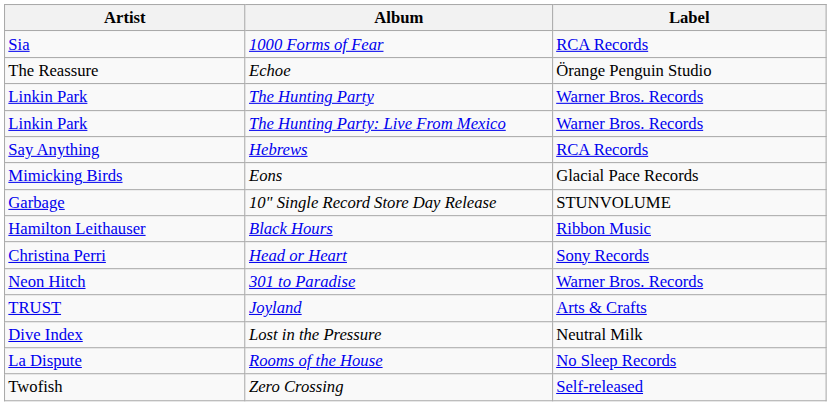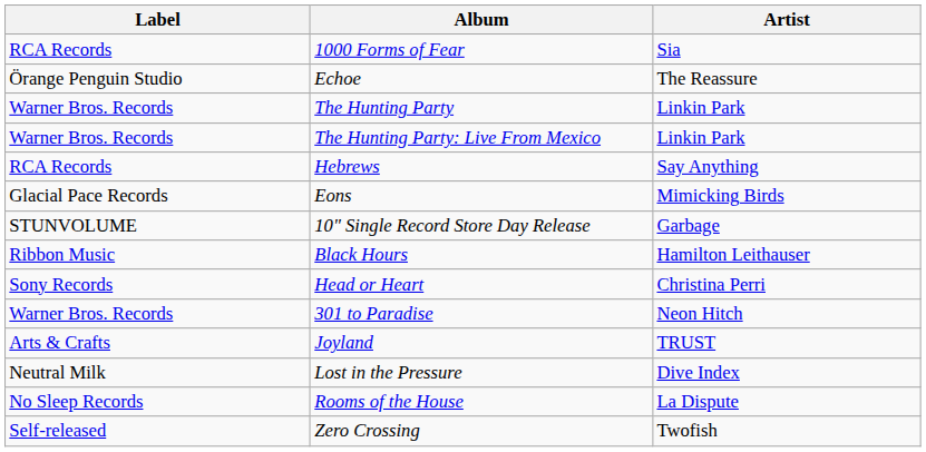 <table class="wikitable">
 <tr>
+<th scope="col" style="width:16em;">Label</th>
+<th scope="col" style="width:18em;">Album</th>
 <th scope="col" style="width:14em;">Artist</th>
-<th scope="col" style="width:18em;">Album</th>
-<th scope="col" style="width:16em;">Label</th>
 </tr>
 <tr>
+<td><a href='#'>RCA Records</a></td>
+<td><em><a href='#'>1000 Forms of Fear</a></em></td>
 <td><a href='#'>Sia</a></td>
-<td><em><a href='#'>1000 Forms of Fear</a></em></td>
-<td><a href='#'>RCA Records</a></td>
 </tr>
 <tr>
+<td>Örange Penguin Studio</td>
+<td><em>Echoe</em></td>
 <td>The Reassure</td>
-<td><em>Echoe</em></td>
-<td>Örange Penguin Studio</td>
 </tr>
 <tr>
+<td><a href='#'>Warner Bros. Records</a></td>
+<td><em><a href='#'>The Hunting Party</a></em></td>
 <td><a href='#'>Linkin Park</a></td>
-<td><em><a href='#'>The Hunting Party</a></em></td>
-<td><a href='#'>Warner Bros. Records</a></td>
 </tr>
 <tr>
+<td><a href='#'>Warner Bros. Records</a></td>
+<td><em><a href='#'>The Hunting Party: Live From Mexico</a></em></td>
 <td><a href='#'>Linkin Park</a></td>
-<td><em><a href='#'>The Hunting Party: Live From Mexico</a></em></td>
-<td><a href='#'>Warner Bros. Records</a></td>
 </tr>
 <tr>
+<td><a href='#'>RCA Records</a></td>
+<td><em><a href='#'>Hebrews</a></em></td>
 <td><a href='#'>Say Anything</a></td>
-<td><em><a href='#'>Hebrews</a></em></td>
-<td><a href='#'>RCA Records</a></td>
 </tr>
 <tr>
+<td>Glacial Pace Records</td>
+<td><em>Eons</em></td>
 <td><a href='#'>Mimicking Birds</a></td>
-<td><em>Eons</em></td>
-<td>Glacial Pace Records</td>
 </tr>
 <tr>
+<td>STUNVOLUME</td>
+<td><em>10" Single Record Store Day Release</em></td>
 <td><a href='#'>Garbage</a></td>
-<td><em>10" Single Record Store Day Release</em></td>
-<td>STUNVOLUME</td>
 </tr>
 <tr>
+<td><a href='#'>Ribbon Music</a></td>
+<td><em><a href='#'>Black Hours</a></em></td>
 <td><a href='#'>Hamilton Leithauser</a></td>
-<td><em><a href='#'>Black Hours</a></em></td>
-<td><a href='#'>Ribbon Music</a></td>
 </tr>
 <tr>
+<td><a href='#'>Sony Records</a></td>
+<td><em><a href='#'>Head or Heart</a></em></td>
 <td><a href='#'>Christina Perri</a></td>
-<td><em><a href='#'>Head or Heart</a></em></td>
-<td><a href='#'>Sony Records</a></td>
 </tr>
 <tr>
+<td><a href='#'>Warner Bros. Records</a></td>
+<td><em><a href='#'>301 to Paradise</a></em></td>
 <td><a href='#'>Neon Hitch</a></td>
-<td><em><a href='#'>301 to Paradise</a></em></td>
-<td><a href='#'>Warner Bros. Records</a></td>
 </tr>
 <tr>
+<td><a href='#'>Arts & Crafts</a></td>
+<td><em><a href='#'>Joyland</a></em></td>
 <td><a href='#'>TRUST</a></td>
-<td><em><a href='#'>Joyland</a></em></td>
-<td><a href='#'>Arts & Crafts</a></td>
 </tr>
 <tr>
+<td>Neutral Milk</td>
+<td><em>Lost in the Pressure</em></td>
 <td><a href='#'>Dive Index</a></td>
-<td><em>Lost in the Pressure</em></td>
-<td>Neutral Milk</td>
 </tr>
 <tr>
+<td><a href='#'>No Sleep Records</a></td>
+<td><em><a href='#'>Rooms of the House</a></em></td>
 <td><a href='#'>La Dispute</a></td>
-<td><em><a href='#'>Rooms of the House</a></em></td>
-<td><a href='#'>No Sleep Records</a></td>
 </tr>
 <tr>
+<td><a href='#'>Self-released</a></td>
+<td><em>Zero Crossing</em></td>
 <td>Twofish</td>
-<td><em>Zero Crossing</em></td>
-<td><a href='#'>Self-released</a></td>
 </tr>
 </table>
